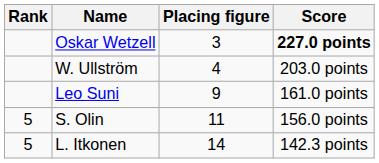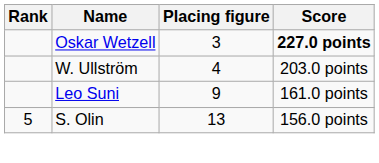 <table class="wikitable" style="text-align:center">
 <tr>
 <th>Rank</th>
 <th>Name</th>
 <th>Placing figure</th>
 <th>Score</th>
 </tr>
 <tr>
 <td></td>
 <td align=left><a href='#'>Oskar Wetzell</a></td>
 <td>3</td>
 <td><strong>227.0 points</strong></td>
 </tr>
 <tr>
 <td></td>
 <td align=left>W. Ullström</td>
 <td>4</td>
 <td>203.0 points</td>
 </tr>
 <tr>
 <td></td>
 <td align=left><a href='#'>Leo Suni</a></td>
 <td>9</td>
 <td>161.0 points</td>
 </tr>
 <tr>
 <td>5</td>
 <td align=left>S. Olin</td>
-<td>11</td>
+<td>13</td>
 <td>156.0 points</td>
 </tr>
-<tr>
-<td>5</td>
-<td align=left>L. Itkonen</td>
-<td>14</td>
-<td>142.3 points</td>
-</tr>
 </table>
